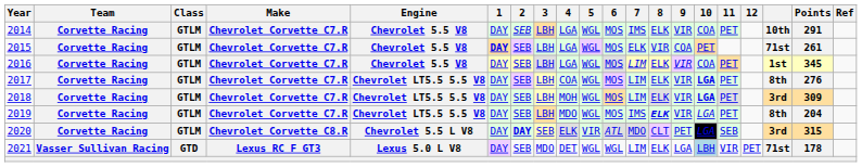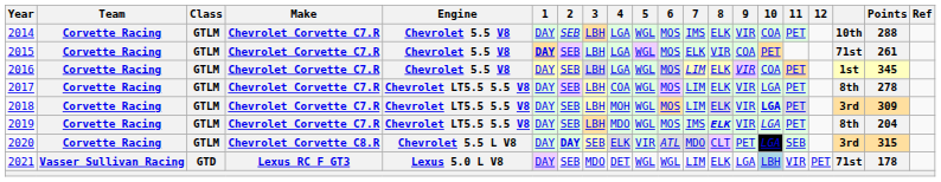 <table class="wikitable" style="text-align:center; font-size:90%">
 <tr>
 <th>Year</th>
 <th>Team</th>
 <th>Class</th>
 <th>Make</th>
 <th>Engine</th>
 <th>1</th>
 <th>2</th>
 <th>3</th>
 <th>4</th>
 <th>5</th>
 <th>6</th>
 <th>7</th>
 <th>8</th>
 <th>9</th>
 <th>10</th>
 <th>11</th>
 <th>12</th>
 <th></th>
 <th>Points</th>
 <th>Ref</th>
 </tr>
 <tr>
 <td><a href='#'>2014</a></td>
 <th><a href='#'>Corvette Racing</a></th>
 <th>GTLM</th>
 <th><a href='#'>Chevrolet Corvette C7.R</a></th>
 <th><a href='#'>Chevrolet</a> 5.5 <a href='#'>V8</a></th>
 <td style="background:#DFFFDF;"><a href='#'>DAY</a><br></td>
 <td style="background:#DFFFDF;"><em><a href='#'>SEB</a></em><br></td>
 <td style="background:#FFDF9F;"><a href='#'>LBH</a><br></td>
 <td style="background:#DFFFDF;"><a href='#'>LGA</a><br></td>
 <td style="background:#DFFFDF;"><a href='#'>WGL</a><br></td>
 <td style="background:#DFFFDF;"><a href='#'>MOS</a><br></td>
 <td style="background:#DFFFDF;"><a href='#'>IMS</a><br></td>
 <td style="background:#DFFFDF;"><a href='#'>ELK</a><br></td>
 <td style="background:#DFFFDF;"><a href='#'>VIR</a><br></td>
 <td style="background:#DFFFDF;"><a href='#'>COA</a><br></td>
 <td style="background:#DFFFDF;"><a href='#'>PET</a><br></td>
 <td></td>
 <th>10th</th>
-<th>291</th>
+<th>288</th>
 <td></td>
 </tr>
 <tr>
 <td><a href='#'>2015</a></td>
 <th><a href='#'>Corvette Racing</a></th>
 <th>GTLM</th>
 <th><a href='#'>Chevrolet Corvette C7.R</a></th>
 <th><a href='#'>Chevrolet</a> 5.5 <a href='#'>V8</a></th>
 <td style="background:#FFDF9F;"><strong><a href='#'>DAY</a></strong><br></td>
 <td style="background:#EFCFFF;"><a href='#'>SEB</a><br></td>
 <td style="background:#DFFFDF;"><a href='#'>LBH</a><br></td>
 <td style="background:#DFFFDF;"><a href='#'>LGA</a><br></td>
 <td style="background:#EFCFFF;"><a href='#'>WGL</a><br></td>
 <td style="background:#DFFFDF;"><a href='#'>MOS</a><br></td>
 <td style="background:#DFFFDF;"><a href='#'>ELK</a><br></td>
 <td style="background:#DFFFDF;"><a href='#'>VIR</a><br></td>
 <td style="background:#DFFFDF;"><a href='#'>COA</a><br></td>
 <td style="background:#FFDF9F;"><a href='#'>PET</a><br></td>
 <td></td>
 <td></td>
 <th>71st</th>
 <th>261</th>
 <td></td>
 </tr>
 <tr>
 <td><a href='#'>2016</a></td>
 <th><a href='#'>Corvette Racing</a></th>
 <th>GTLM</th>
 <th><a href='#'>Chevrolet Corvette C7.R</a></th>
 <th><a href='#'>Chevrolet</a> 5.5 <a href='#'>V8</a></th>
 <td style="background:#FFFFBF;"><a href='#'>DAY</a><br></td>
 <td style="background:#FFFFBF;"><a href='#'>SEB</a><br></td>
 <td style="background:#DFDFDF;"><a href='#'>LBH</a><br></td>
 <td style="background:#DFFFDF;"><a href='#'>LGA</a><br></td>
 <td style="background:#DFFFDF;"><a href='#'>WGL</a><br></td>
 <td style="background:#DFDFDF;"><a href='#'>MOS</a><br></td>
 <td style="background:#FFFFBF;"><em><a href='#'>LIM</a></em><br></td>
 <td style="background:#FFFFBF;"><a href='#'>ELK</a><br></td>
 <td style="background:#EFCFFF;"><em><a href='#'>VIR</a></em><br></td>
 <td style="background:#DFFFDF;"><a href='#'>COA</a><br></td>
 <td style="background:#FFDF9F;"><a href='#'>PET</a><br></td>
 <td></td>
 <th style="background:#FFFFBF;">1st</th>
 <th style="background:#FFFFBF;">345</th>
 <td></td>
 </tr>
 <tr>
 <td><a href='#'>2017</a></td>
 <th><a href='#'>Corvette Racing</a></th>
 <th>GTLM</th>
 <th><a href='#'>Chevrolet Corvette C7.R</a></th>
 <th><a href='#'>Chevrolet</a> LT5.5 5.5 <a href='#'>V8</a></th>
 <td style="background:#DFFFDF;"><a href='#'>DAY</a><br></td>
 <td style="background:#EFCFFF;"><a href='#'>SEB</a><br></td>
 <td style="background:#FFFFBF;"><a href='#'>LBH</a><br></td>
 <td style="background:#DFFFDF;"><a href='#'>COA</a><br></td>
 <td style="background:#DFFFDF;"><a href='#'>WGL</a><br></td>
 <td style="background:#EFCFFF;"><a href='#'>MOS</a><br></td>
 <td style="background:#DFFFDF;"><a href='#'>LIM</a><br></td>
 <td style="background:#DFFFDF;"><a href='#'>ELK</a><br></td>
 <td style="background:#DFFFDF;"><a href='#'>VIR</a><br></td>
-<td style="background:#DFFFDF;"><strong><a href='#'>LGA</a><br></strong></td>
+<td style="background:#DFFFDF;"><a href='#'>LGA</a><br></td>
 <td style="background:#DFFFDF;"><a href='#'>PET</a><br></td>
 <td></td>
 <th>8th</th>
-<th>276</th>
+<th>278</th>
 <td></td>
 </tr>
 <tr>
 <td><a href='#'>2018</a></td>
 <th><a href='#'>Corvette Racing</a></th>
 <th>GTLM</th>
 <th><a href='#'>Chevrolet Corvette C7.R</a></th>
 <th><a href='#'>Chevrolet</a> LT5.5 5.5 <a href='#'>V8</a></th>
 <td style="background:#DFFFDF;"><a href='#'>DAY</a><br></td>
 <td style="background:#DFFFDF;"><a href='#'>SEB</a><br></td>
 <td style="background:#FFFFBF;"><a href='#'>LBH</a><br></td>
 <td style="background:#DFFFDF;"><a href='#'>MOH</a><br></td>
 <td style="background:#DFFFDF;"><a href='#'>WGL</a><br></td>
 <td style="background:#FFDF9F;"><a href='#'>MOS</a><br></td>
 <td style="background:#DFFFDF;"><a href='#'>LIM</a><br></td>
 <td style="background:#DFDFDF;"><a href='#'>ELK</a><br></td>
 <td style="background:#DFFFDF;"><a href='#'>VIR</a><br></td>
 <td style="background:#DFFFDF;"><strong><a href='#'>LGA</a></strong><br></td>
 <td style="background:#DFDFDF;"><a href='#'>PET</a><br></td>
 <td></td>
 <th style="background:#FFDF9F;">3rd</th>
 <th style="background:#FFDF9F;">309</th>
 <td></td>
 </tr>
 <tr>
 <td><a href='#'>2019</a></td>
 <th><a href='#'>Corvette Racing</a></th>
 <th>GTLM</th>
 <th><a href='#'>Chevrolet Corvette C7.R</a></th>
 <th><a href='#'>Chevrolet</a> LT5.5 5.5 <a href='#'>V8</a></th>
 <td style="background:#DFFFDF;"><a href='#'>DAY</a><br></td>
 <td style="background:#DFFFDF;"><a href='#'>SEB</a><br></td>
 <td style="background:#FFDF9F;"><a href='#'>LBH</a><br></td>
 <td style="background:#DFFFDF;"><a href='#'>MDO</a><br></td>
 <td style="background:#DFFFDF;"><a href='#'>WGL</a><br></td>
 <td style="background:#DFFFDF;"><a href='#'>MOS</a><br></td>
 <td style="background:#DFFFDF;"><a href='#'>IMS</a><br></td>
 <td style="background:#DFFFDF;"><strong><em><a href='#'>ELK</a></em></strong><br></td>
 <td style="background:#DFFFDF;"><a href='#'>VIR</a><br></td>
 <td style="background:#DFFFDF;"><em><a href='#'>LGA</a></em><br></td>
 <td style="background:#DFFFDF;"><a href='#'>PET</a><br></td>
 <td></td>
 <th>8th</th>
 <th>204</th>
 <td></td>
 </tr>
 <tr>
 <td><a href='#'>2020</a></td>
 <th><a href='#'>Corvette Racing</a></th>
 <th>GTLM</th>
 <th><a href='#'>Chevrolet Corvette C8.R</a></th>
 <th><a href='#'>Chevrolet</a> 5.5 L V8</th>
 <td style="background:#DFFFDF;"><a href='#'>DAY</a><br></td>
 <td style="background:#DFFFDF;"><strong><a href='#'>DAY</a></strong><br></td>
 <td style="background:#FFFFBF;"><a href='#'>SEB</a><br></td>
 <td style="background:#DFDFDF;"><a href='#'>ELK</a><br></td>
 <td style="background:#DFFFDF;"><a href='#'>VIR</a><br></td>
 <td style="background:#DFDFDF;"><em><a href='#'>ATL</a></em><br></td>
 <td style="background:#DFDFDF;"><a href='#'>MDO</a><br></td>
 <td style="background:#EFCFFF;"><a href='#'>CLT</a><br></td>
 <td style="background:#DFFFDF;"><a href='#'>PET</a><br></td>
 <td style="background:#000000; color:white"><em><span><a href='#'>LGA</a></span></em><br></td>
 <td style="background:#DFFFDF;"><a href='#'>SEB</a><br></td>
 <td></td>
 <th style="background:#FFDF9F;">3rd</th>
 <th style="background:#FFDF9F;">315</th>
 <td></td>
 </tr>
 <tr>
 <td><a href='#'>2021</a></td>
 <th><a href='#'>Vasser Sullivan Racing</a></th>
 <th>GTD</th>
 <th><a href='#'>Lexus RC F GT3</a></th>
 <th><a href='#'>Lexus</a> 5.0 L V8</th>
 <td style="background:#EFCFFF;"><a href='#'>DAY</a><br></td>
 <td><a href='#'>SEB</a></td>
 <td><a href='#'>MDO</a></td>
 <td><a href='#'>DET</a></td>
 <td><a href='#'>WGL</a></td>
 <td><a href='#'>WGL</a></td>
 <td><a href='#'>LIM</a><br></td>
 <td><a href='#'>ELK</a></td>
 <td><a href='#'>LGA</a></td>
 <td style="background: lightblue;"><a href='#'>LBH</a></td>
 <td><a href='#'>VIR</a></td>
 <td><a href='#'>PET</a></td>
 <th>71st</th>
 <th>178</th>
 <td></td>
 </tr>
 <tr>
 <th colspan="20"></th>
 </tr>
 </table>
